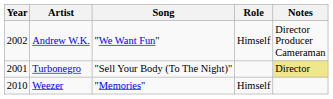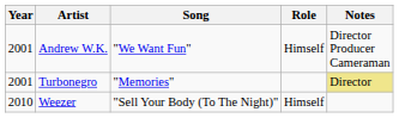 <table class="wikitable sortable">
 <tr>
 <th>Year</th>
 <th>Artist</th>
 <th>Song</th>
 <th>Role</th>
 <th class="unsortable">Notes</th>
 </tr>
 <tr>
-<td>2002</td>
+<td>2001</td>
 <td><a href='#'>Andrew W.K.</a></td>
 <td>"<a href='#'>We Want Fun</a>"</td>
 <td>Himself</td>
 <td>Director<br>Producer<br>Cameraman</td>
 </tr>
 <tr>
 <td>2001</td>
 <td><a href='#'>Turbonegro</a></td>
-<td>"Sell Your Body (To The Night)"</td>
+<td>"<a href='#'>Memories</a>"</td>
 <td></td>
 <td style="background: khaki;">Director</td>
 </tr>
 <tr>
 <td>2010</td>
 <td><a href='#'>Weezer</a></td>
-<td>"<a href='#'>Memories</a>"</td>
+<td>"Sell Your Body (To The Night)"</td>
 <td>Himself</td>
 <td></td>
 </tr>
 </table>
